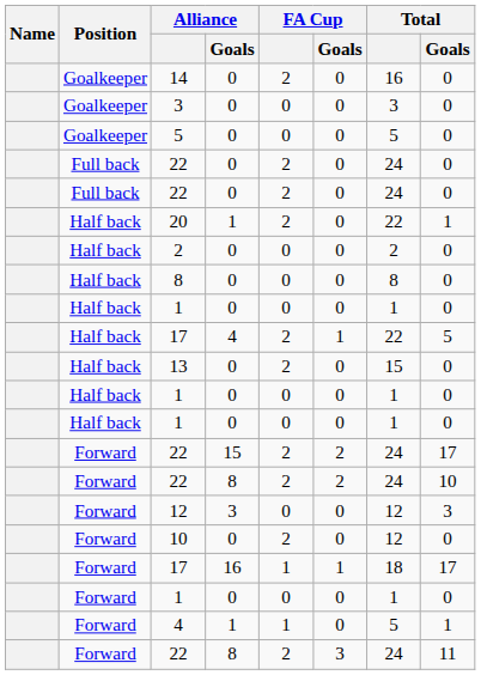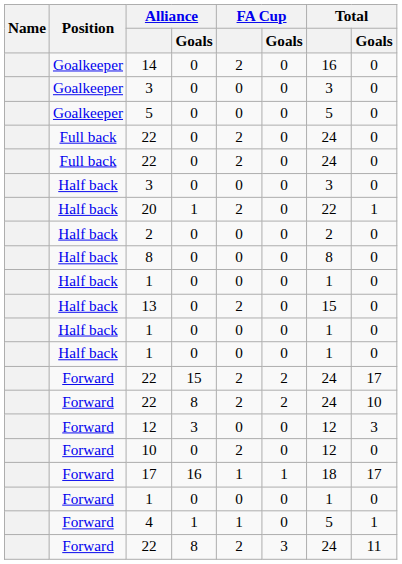 <table class="wikitable sortable plainrowheaders" style=text-align:center>
 <tr class="unsortable">
 <th scope=col rowspan=2>Name</th>
 <th scope=col rowspan=2>Position</th>
 <th scope=col colspan=2><a href='#'>Alliance</a></th>
 <th scope=col colspan=2><a href='#'>FA Cup</a></th>
 <th scope=col colspan=2>Total</th>
 </tr>
 <tr>
 <th width=40 scope=col></th>
 <th width=40 scope=col>Goals</th>
 <th width=40 scope=col></th>
 <th width=40 scope=col>Goals</th>
 <th width=40 scope=col></th>
 <th width=40 scope=col>Goals</th>
 </tr>
 <tr>
 <th scope="row"></th>
 <td data-sort-value="1"><a href='#'>Goalkeeper</a></td>
 <td>14</td>
 <td>0</td>
 <td>2</td>
 <td>0</td>
 <td>16</td>
 <td>0</td>
 </tr>
 <tr>
 <th scope="row"></th>
 <td data-sort-value="1"><a href='#'>Goalkeeper</a></td>
 <td>3</td>
 <td>0</td>
 <td>0</td>
 <td>0</td>
 <td>3</td>
 <td>0</td>
 </tr>
 <tr>
 <th scope="row"></th>
 <td data-sort-value="1"><a href='#'>Goalkeeper</a></td>
 <td>5</td>
 <td>0</td>
 <td>0</td>
 <td>0</td>
 <td>5</td>
 <td>0</td>
 </tr>
 <tr>
 <th scope="row"></th>
 <td data-sort-value="2"><a href='#'>Full back</a></td>
 <td>22</td>
 <td>0</td>
 <td>2</td>
 <td>0</td>
 <td>24</td>
 <td>0</td>
 </tr>
 <tr>
 <th scope="row"></th>
 <td data-sort-value="2"><a href='#'>Full back</a></td>
 <td>22</td>
 <td>0</td>
 <td>2</td>
 <td>0</td>
 <td>24</td>
 <td>0</td>
 </tr>
 <tr>
 <th scope="row"></th>
 <td data-sort-value="3"><a href='#'>Half back</a></td>
+<td>3</td>
+<td>0</td>
+<td>0</td>
+<td>0</td>
+<td>3</td>
+<td>0</td>
+</tr>
+<tr>
+<th scope="row"></th>
+<td data-sort-value="3"><a href='#'>Half back</a></td>
 <td>20</td>
 <td>1</td>
 <td>2</td>
 <td>0</td>
 <td>22</td>
 <td>1</td>
 </tr>
 <tr>
 <th scope="row"></th>
 <td data-sort-value="3"><a href='#'>Half back</a></td>
 <td>2</td>
 <td>0</td>
 <td>0</td>
 <td>0</td>
 <td>2</td>
 <td>0</td>
 </tr>
 <tr>
 <th scope="row"></th>
 <td data-sort-value="3"><a href='#'>Half back</a></td>
 <td>8</td>
 <td>0</td>
 <td>0</td>
 <td>0</td>
 <td>8</td>
 <td>0</td>
 </tr>
 <tr>
 <th scope="row"></th>
 <td data-sort-value="3"><a href='#'>Half back</a></td>
 <td>1</td>
 <td>0</td>
 <td>0</td>
 <td>0</td>
 <td>1</td>
 <td>0</td>
-</tr>
-<tr>
-<th scope="row"></th>
-<td data-sort-value="3"><a href='#'>Half back</a></td>
-<td>17</td>
-<td>4</td>
-<td>2</td>
-<td>1</td>
-<td>22</td>
-<td>5</td>
 </tr>
 <tr>
 <th scope="row"></th>
 <td data-sort-value="3"><a href='#'>Half back</a></td>
 <td>13</td>
 <td>0</td>
 <td>2</td>
 <td>0</td>
 <td>15</td>
 <td>0</td>
 </tr>
 <tr>
 <th scope="row"></th>
 <td data-sort-value="3"><a href='#'>Half back</a></td>
 <td>1</td>
 <td>0</td>
 <td>0</td>
 <td>0</td>
 <td>1</td>
 <td>0</td>
 </tr>
 <tr>
 <th scope="row"></th>
 <td data-sort-value="3"><a href='#'>Half back</a></td>
 <td>1</td>
 <td>0</td>
 <td>0</td>
 <td>0</td>
 <td>1</td>
 <td>0</td>
 </tr>
 <tr>
 <th scope="row"></th>
 <td data-sort-value="4"><a href='#'>Forward</a></td>
 <td>22</td>
 <td>15</td>
 <td>2</td>
 <td>2</td>
 <td>24</td>
 <td>17</td>
 </tr>
 <tr>
 <th scope="row"></th>
 <td data-sort-value="4"><a href='#'>Forward</a></td>
 <td>22</td>
 <td>8</td>
 <td>2</td>
 <td>2</td>
 <td>24</td>
 <td>10</td>
 </tr>
 <tr>
 <th scope="row"></th>
 <td data-sort-value="4"><a href='#'>Forward</a></td>
 <td>12</td>
 <td>3</td>
 <td>0</td>
 <td>0</td>
 <td>12</td>
 <td>3</td>
 </tr>
 <tr>
 <th scope="row"></th>
 <td data-sort-value="4"><a href='#'>Forward</a></td>
 <td>10</td>
 <td>0</td>
 <td>2</td>
 <td>0</td>
 <td>12</td>
 <td>0</td>
 </tr>
 <tr>
 <th scope="row"></th>
 <td data-sort-value="4"><a href='#'>Forward</a></td>
 <td>17</td>
 <td>16</td>
 <td>1</td>
 <td>1</td>
 <td>18</td>
 <td>17</td>
 </tr>
 <tr>
 <th scope="row"></th>
 <td data-sort-value="4"><a href='#'>Forward</a></td>
 <td>1</td>
 <td>0</td>
 <td>0</td>
 <td>0</td>
 <td>1</td>
 <td>0</td>
 </tr>
 <tr>
 <th scope="row"></th>
 <td data-sort-value="4"><a href='#'>Forward</a></td>
 <td>4</td>
 <td>1</td>
 <td>1</td>
 <td>0</td>
 <td>5</td>
 <td>1</td>
 </tr>
 <tr>
 <th scope="row"></th>
 <td data-sort-value="4"><a href='#'>Forward</a></td>
 <td>22</td>
 <td>8</td>
 <td>2</td>
 <td>3</td>
 <td>24</td>
 <td>11</td>
 </tr>
 </table>
